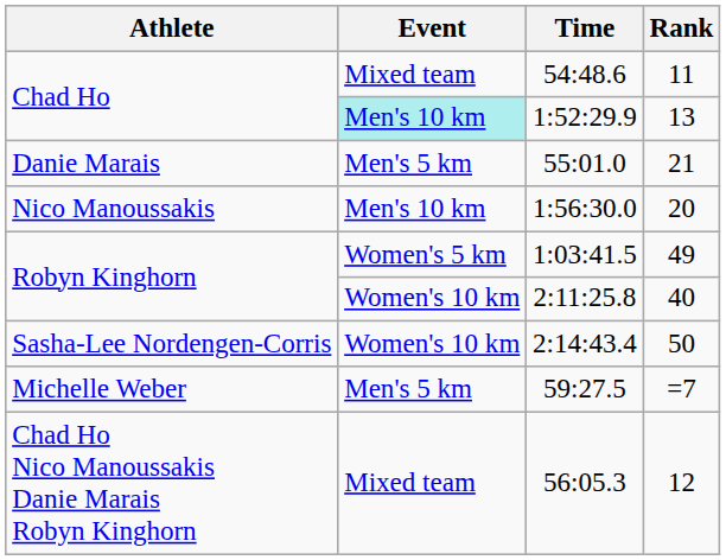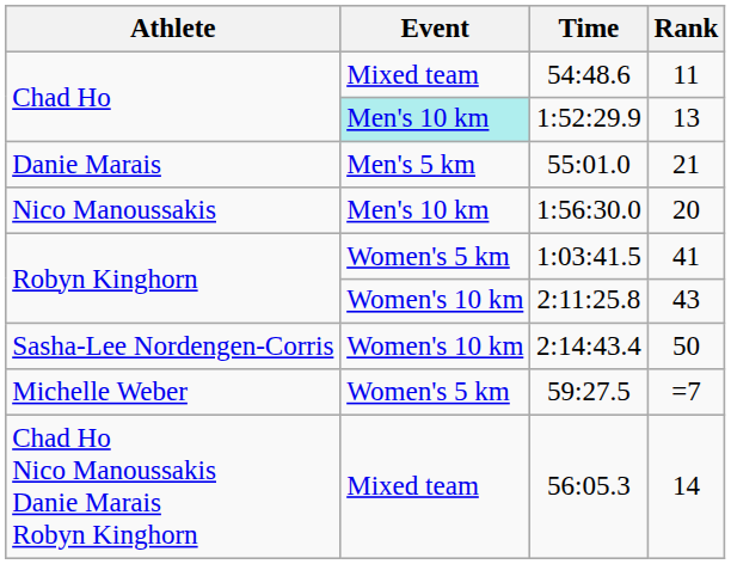 <table class="wikitable" style="font-size:90%;">
 <tr>
 <th>Athlete</th>
 <th>Event</th>
 <th>Time</th>
 <th>Rank</th>
 </tr>
 <tr align=center>
 <td align=left rowspan=2><a href='#'>Chad Ho</a></td>
 <td align=left><a href='#'>Mixed team</a></td>
 <td>54:48.6</td>
 <td>11</td>
 </tr>
 <tr align=center>
 <td align=left style="background: paleturquoise;"><a href='#'>Men's 10 km</a></td>
 <td>1:52:29.9</td>
 <td>13</td>
 </tr>
 <tr align=center>
 <td align=left><a href='#'>Danie Marais</a></td>
 <td align=left><a href='#'>Men's 5 km</a></td>
 <td>55:01.0</td>
 <td>21</td>
 </tr>
 <tr align=center>
 <td align=left><a href='#'>Nico Manoussakis</a></td>
 <td align=left><a href='#'>Men's 10 km</a></td>
 <td>1:56:30.0</td>
 <td>20</td>
 </tr>
 <tr align=center>
 <td align=left rowspan=2><a href='#'>Robyn Kinghorn</a></td>
 <td align=left><a href='#'>Women's 5 km</a></td>
 <td>1:03:41.5</td>
-<td>49</td>
+<td>41</td>
 </tr>
 <tr align=center>
 <td align=left><a href='#'>Women's 10 km</a></td>
 <td>2:11:25.8</td>
-<td>40</td>
+<td>43</td>
 </tr>
 <tr align=center>
 <td align=left><a href='#'>Sasha-Lee Nordengen-Corris</a></td>
 <td align=left><a href='#'>Women's 10 km</a></td>
 <td>2:14:43.4</td>
 <td>50</td>
 </tr>
 <tr align=center>
 <td align=left><a href='#'>Michelle Weber</a></td>
-<td align=left><a href='#'>Men's 5 km</a></td>
+<td align=left><a href='#'>Women's 5 km</a></td>
 <td>59:27.5</td>
 <td>=7</td>
 </tr>
 <tr align=center>
 <td align=left><a href='#'>Chad Ho</a><br><a href='#'>Nico Manoussakis</a><br><a href='#'>Danie Marais</a><br><a href='#'>Robyn Kinghorn</a></td>
 <td align=left><a href='#'>Mixed team</a></td>
 <td>56:05.3</td>
-<td>12</td>
+<td>14</td>
 </tr>
 </table>
